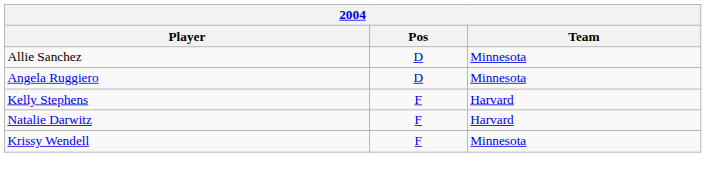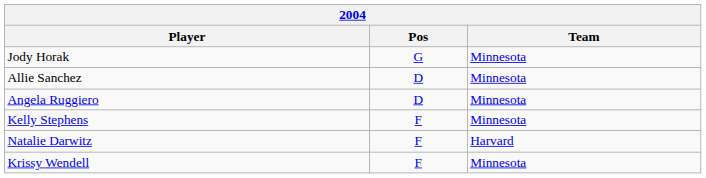 <table class="wikitable" width=95%>
 <tr>
 <th colspan=3><a href='#'>2004</a></th>
 </tr>
 <tr>
 <th>Player</th>
 <th>Pos</th>
 <th>Team</th>
+</tr>
+<tr>
+<td>Jody Horak</td>
+<td style="text-align:center;"><a href='#'>G</a></td>
+<td><a href='#'>Minnesota</a></td>
 </tr>
 <tr>
 <td>Allie Sanchez</td>
 <td style="text-align:center;"><a href='#'>D</a></td>
 <td><a href='#'>Minnesota</a></td>
 </tr>
 <tr>
 <td><a href='#'>Angela Ruggiero</a></td>
 <td style="text-align:center;"><a href='#'>D</a></td>
 <td><a href='#'>Minnesota</a></td>
 </tr>
 <tr>
 <td><a href='#'>Kelly Stephens</a></td>
 <td style="text-align:center;"><a href='#'>F</a></td>
-<td><a href='#'>Harvard</a></td>
+<td><a href='#'>Minnesota</a></td>
 </tr>
 <tr>
 <td><a href='#'>Natalie Darwitz</a></td>
 <td style="text-align:center;"><a href='#'>F</a></td>
 <td><a href='#'>Harvard</a></td>
 </tr>
 <tr>
 <td><a href='#'>Krissy Wendell</a></td>
 <td style="text-align:center;"><a href='#'>F</a></td>
 <td><a href='#'>Minnesota</a></td>
 </tr>
 </table>
